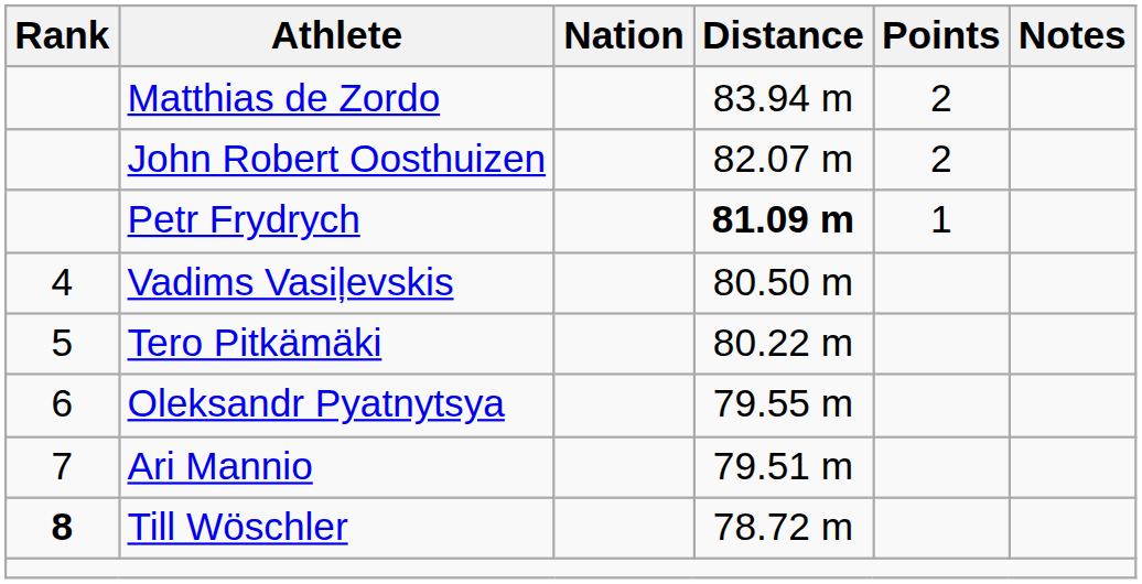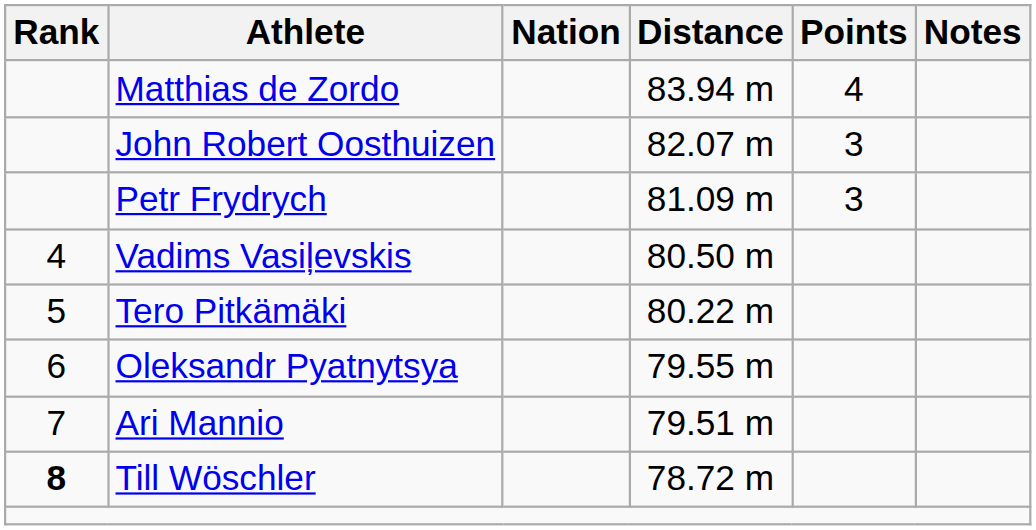 <table class="wikitable mw-datatable sortable" style="text-align:center;">
 <tr>
 <th scope="col" style="width: 10px;">Rank</th>
 <th scope="col">Athlete</th>
 <th scope="col">Nation</th>
 <th scope="col">Distance</th>
 <th scope="col">Points</th>
 <th scope="col">Notes</th>
 </tr>
 <tr>
 <td></td>
 <td align="left"><a href='#'>Matthias de Zordo</a></td>
 <td align="left"></td>
 <td>83.94 m</td>
-<td>2</td>
+<td>4</td>
 <td></td>
 </tr>
 <tr>
 <td></td>
 <td align="left"><a href='#'>John Robert Oosthuizen</a></td>
 <td align="left"></td>
 <td>82.07 m</td>
-<td>2</td>
+<td>3</td>
 <td></td>
 </tr>
 <tr>
 <td></td>
 <td align="left"><a href='#'>Petr Frydrych</a></td>
 <td align="left"></td>
-<td><strong>81.09 m</strong></td>
-<td>1</td>
+<td>81.09 m</td>
+<td>3</td>
 <td></td>
 </tr>
 <tr>
 <td>4</td>
 <td align="left"><a href='#'>Vadims Vasiļevskis</a></td>
 <td align="left"></td>
 <td>80.50 m</td>
 <td></td>
 <td></td>
 </tr>
 <tr>
 <td>5</td>
 <td align="left"><a href='#'>Tero Pitkämäki</a></td>
 <td align="left"></td>
 <td>80.22 m</td>
 <td></td>
 <td></td>
 </tr>
 <tr>
 <td>6</td>
 <td align="left"><a href='#'>Oleksandr Pyatnytsya</a></td>
 <td align="left"></td>
 <td>79.55 m</td>
 <td></td>
 <td></td>
 </tr>
 <tr>
 <td>7</td>
 <td align="left"><a href='#'>Ari Mannio</a></td>
 <td align="left"></td>
 <td>79.51 m</td>
 <td></td>
 <td></td>
 </tr>
 <tr>
 <td><strong>8</strong></td>
 <td align="left"><a href='#'>Till Wöschler</a></td>
 <td align="left"></td>
 <td>78.72 m</td>
 <td></td>
 <td></td>
 </tr>
 <tr class="sortbottom">
 <td colspan="6"></td>
 </tr>
 </table>
